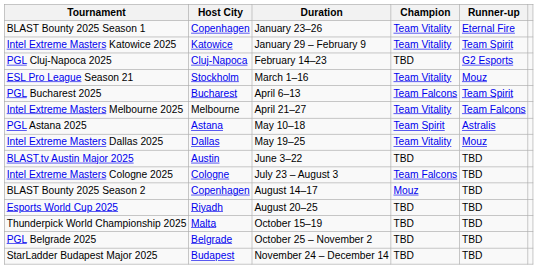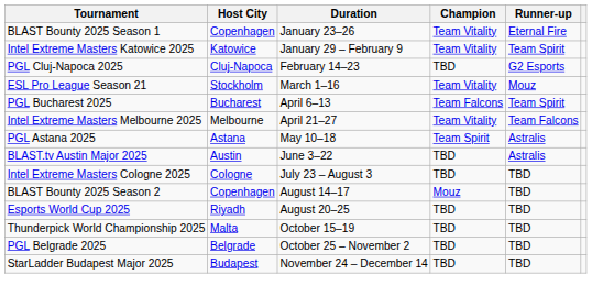 <table class="wikitable">
 <tr>
 <th>Tournament</th>
 <th>Host City</th>
 <th>Duration</th>
 <th>Champion</th>
 <th>Runner-up</th>
 <th></th>
 </tr>
 <tr>
 <td>BLAST Bounty 2025 Season 1</td>
 <td> <a href='#'>Copenhagen</a></td>
 <td>January 23–26</td>
 <td><a href='#'>Team Vitality</a></td>
 <td><a href='#'>Eternal Fire</a></td>
 <td></td>
 </tr>
 <tr>
 <td><a href='#'>Intel Extreme Masters</a> Katowice 2025</td>
 <td> <a href='#'>Katowice</a></td>
 <td>January 29 – February 9</td>
 <td><a href='#'>Team Vitality</a></td>
 <td><a href='#'>Team Spirit</a></td>
 <td></td>
 </tr>
 <tr>
 <td><a href='#'>PGL</a> Cluj-Napoca 2025</td>
 <td> <a href='#'>Cluj-Napoca</a></td>
 <td>February 14–23</td>
 <td>TBD</td>
 <td><a href='#'>G2 Esports</a></td>
 <td></td>
 </tr>
 <tr>
 <td><a href='#'>ESL Pro League</a> Season 21</td>
 <td> <a href='#'>Stockholm</a></td>
 <td>March 1–16</td>
 <td><a href='#'>Team Vitality</a></td>
 <td><a href='#'>Mouz</a></td>
 <td></td>
 </tr>
 <tr>
 <td><a href='#'>PGL</a> Bucharest 2025</td>
 <td> <a href='#'>Bucharest</a></td>
 <td>April 6–13</td>
 <td><a href='#'>Team Falcons</a></td>
 <td><a href='#'>Team Spirit</a></td>
 <td></td>
 </tr>
 <tr>
 <td><a href='#'>Intel Extreme Masters</a> Melbourne 2025</td>
 <td> Melbourne</td>
 <td>April 21–27</td>
 <td><a href='#'>Team Vitality</a></td>
 <td><a href='#'>Team Falcons</a></td>
 <td></td>
 </tr>
 <tr>
 <td><a href='#'>PGL</a> Astana 2025</td>
 <td> <a href='#'>Astana</a></td>
 <td>May 10–18</td>
 <td><a href='#'>Team Spirit</a></td>
 <td><a href='#'>Astralis</a></td>
 <td></td>
 </tr>
 <tr>
-<td><a href='#'>Intel Extreme Masters</a> Dallas 2025</td>
-<td> <a href='#'>Dallas</a></td>
-<td>May 19–25</td>
-<td><a href='#'>Team Vitality</a></td>
-<td><a href='#'>Mouz</a></td>
-<td></td>
-</tr>
-<tr>
 <td><a href='#'>BLAST.tv Austin Major 2025</a></td>
 <td> <a href='#'>Austin</a></td>
 <td>June 3–22</td>
 <td>TBD</td>
-<td>TBD</td>
+<td><a href='#'>Astralis</a></td>
 <td></td>
 </tr>
 <tr>
 <td><a href='#'>Intel Extreme Masters</a> Cologne 2025</td>
 <td> <a href='#'>Cologne</a></td>
 <td>July 23 – August 3</td>
-<td><a href='#'>Team Falcons</a></td>
+<td>TBD</td>
 <td>TBD</td>
 <td></td>
 </tr>
 <tr>
 <td>BLAST Bounty 2025 Season 2</td>
 <td> <a href='#'>Copenhagen</a></td>
 <td>August 14–17</td>
 <td><a href='#'>Mouz</a></td>
 <td>TBD</td>
 <td></td>
 </tr>
 <tr>
 <td><a href='#'>Esports World Cup 2025</a></td>
 <td> <a href='#'>Riyadh</a></td>
 <td>August 20–25</td>
 <td>TBD</td>
 <td>TBD</td>
 <td></td>
 </tr>
 <tr>
 <td>Thunderpick World Championship 2025</td>
 <td> <a href='#'>Malta</a></td>
 <td>October 15–19</td>
 <td>TBD</td>
 <td>TBD</td>
 <td></td>
 </tr>
 <tr>
 <td><a href='#'>PGL</a> Belgrade 2025</td>
 <td> <a href='#'>Belgrade</a></td>
 <td>October 25 – November 2</td>
 <td>TBD</td>
 <td>TBD</td>
 <td></td>
 </tr>
 <tr>
 <td>StarLadder Budapest Major 2025</td>
 <td> <a href='#'>Budapest</a></td>
 <td>November 24 – December 14</td>
 <td>TBD</td>
 <td>TBD</td>
 <td></td>
 </tr>
 </table>
